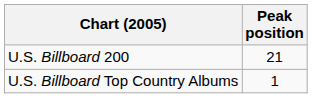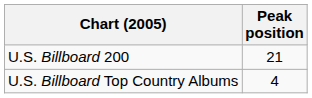 <table class="wikitable">
 <tr>
 <th>Chart (2005)</th>
 <th>Peak<br>position</th>
 </tr>
 <tr>
 <td>U.S. <em>Billboard</em> 200</td>
 <td align="center">21</td>
 </tr>
 <tr>
 <td>U.S. <em>Billboard</em> Top Country Albums</td>
-<td align="center">1</td>
+<td align="center">4</td>
 </tr>
 </table>
